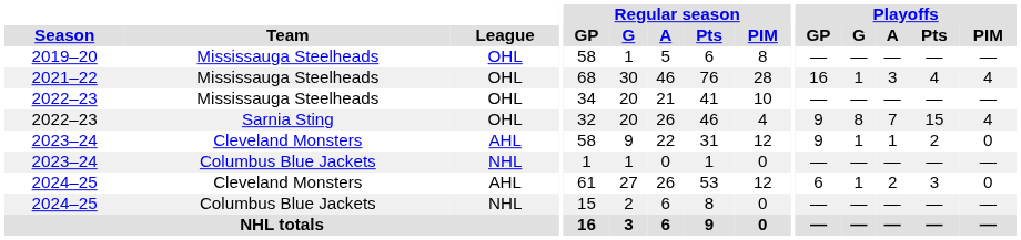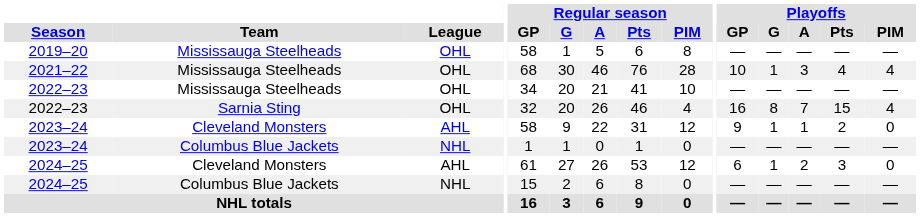 <table border="0" cellpadding="1" cellspacing="0" style="text-align:center; width:60em;">
 <tr bgcolor="#e0e0e0">
 <th colspan="3" bgcolor="#ffffff"></th>
 <th rowspan="99" bgcolor="#ffffff"></th>
 <th colspan="5"><a href='#'>Regular season</a></th>
 <th rowspan="99" bgcolor="#ffffff"></th>
 <th colspan="5"><a href='#'>Playoffs</a></th>
 </tr>
 <tr bgcolor="#e0e0e0">
 <th><a href='#'>Season</a></th>
 <th>Team</th>
 <th>League</th>
 <th>GP</th>
 <th><a href='#'>G</a></th>
 <th><a href='#'>A</a></th>
 <th><a href='#'>Pts</a></th>
 <th><a href='#'>PIM</a></th>
 <th>GP</th>
 <th>G</th>
 <th>A</th>
 <th>Pts</th>
 <th>PIM</th>
 </tr>
 <tr>
 <td><a href='#'>2019–20</a></td>
 <td><a href='#'>Mississauga Steelheads</a></td>
 <td><a href='#'>OHL</a></td>
 <td>58</td>
 <td>1</td>
 <td>5</td>
 <td>6</td>
 <td>8</td>
 <td>—</td>
 <td>—</td>
 <td>—</td>
 <td>—</td>
 <td>—</td>
 </tr>
 <tr bgcolor="f0f0f0">
 <td><a href='#'>2021–22</a></td>
 <td>Mississauga Steelheads</td>
 <td>OHL</td>
 <td>68</td>
 <td>30</td>
 <td>46</td>
 <td>76</td>
 <td>28</td>
-<td>16</td>
+<td>10</td>
 <td>1</td>
 <td>3</td>
 <td>4</td>
 <td>4</td>
 </tr>
 <tr>
 <td><a href='#'>2022–23</a></td>
 <td>Mississauga Steelheads</td>
 <td>OHL</td>
 <td>34</td>
 <td>20</td>
 <td>21</td>
 <td>41</td>
 <td>10</td>
 <td>—</td>
 <td>—</td>
 <td>—</td>
 <td>—</td>
 <td>—</td>
 </tr>
 <tr bgcolor="#f0f0f0">
 <td>2022–23</td>
 <td><a href='#'>Sarnia Sting</a></td>
 <td>OHL</td>
 <td>32</td>
 <td>20</td>
 <td>26</td>
 <td>46</td>
 <td>4</td>
-<td>9</td>
+<td>16</td>
 <td>8</td>
 <td>7</td>
 <td>15</td>
 <td>4</td>
 </tr>
 <tr>
 <td><a href='#'>2023–24</a></td>
 <td><a href='#'>Cleveland Monsters</a></td>
 <td><a href='#'>AHL</a></td>
 <td>58</td>
 <td>9</td>
 <td>22</td>
 <td>31</td>
 <td>12</td>
 <td>9</td>
 <td>1</td>
 <td>1</td>
 <td>2</td>
 <td>0</td>
 </tr>
 <tr bgcolor="f0f0f0">
 <td><a href='#'>2023–24</a></td>
 <td><a href='#'>Columbus Blue Jackets</a></td>
 <td><a href='#'>NHL</a></td>
 <td>1</td>
 <td>1</td>
 <td>0</td>
 <td>1</td>
 <td>0</td>
 <td>—</td>
 <td>—</td>
 <td>—</td>
 <td>—</td>
 <td>—</td>
 </tr>
 <tr>
 <td><a href='#'>2024–25</a></td>
 <td>Cleveland Monsters</td>
 <td>AHL</td>
 <td>61</td>
 <td>27</td>
 <td>26</td>
 <td>53</td>
 <td>12</td>
 <td>6</td>
 <td>1</td>
 <td>2</td>
 <td>3</td>
 <td>0</td>
 </tr>
 <tr bgcolor="f0f0f0">
 <td><a href='#'>2024–25</a></td>
 <td>Columbus Blue Jackets</td>
 <td>NHL</td>
 <td>15</td>
 <td>2</td>
 <td>6</td>
 <td>8</td>
 <td>0</td>
 <td>—</td>
 <td>—</td>
 <td>—</td>
 <td>—</td>
 <td>—</td>
 </tr>
 <tr bgcolor="e0e0e0">
 <th colspan="3">NHL totals</th>
 <th>16</th>
 <th>3</th>
 <th>6</th>
 <th>9</th>
 <th>0</th>
 <th>—</th>
 <th>—</th>
 <th>—</th>
 <th>—</th>
 <th>—</th>
 </tr>
 </table>
